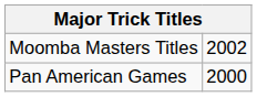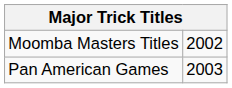 <table class="wikitable">
 <tr>
 <th colspan="2">Major Trick Titles</th>
 </tr>
 <tr>
 <td>Moomba Masters Titles</td>
 <td>2002</td>
 </tr>
 <tr>
 <td>Pan American Games</td>
-<td>2000</td>
+<td>2003</td>
 </tr>
 </table>
